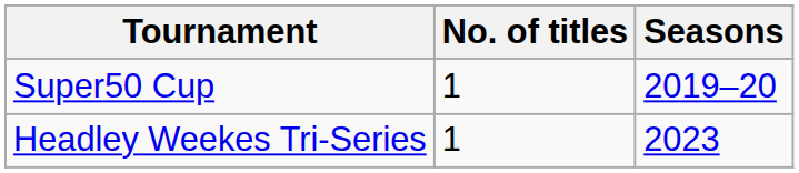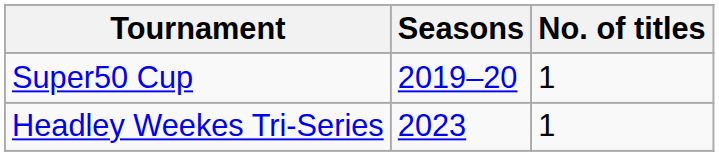 <table class="wikitable">
 <tr>
 <th>Tournament</th>
+<th>Seasons</th>
 <th>No. of titles</th>
-<th>Seasons</th>
 </tr>
 <tr>
 <td><a href='#'>Super50 Cup</a></td>
+<td><a href='#'>2019–20</a></td>
 <td>1</td>
-<td><a href='#'>2019–20</a></td>
 </tr>
 <tr>
 <td><a href='#'>Headley Weekes Tri-Series</a></td>
+<td><a href='#'>2023</a></td>
 <td>1</td>
-<td><a href='#'>2023</a></td>
 </tr>
 </table>
